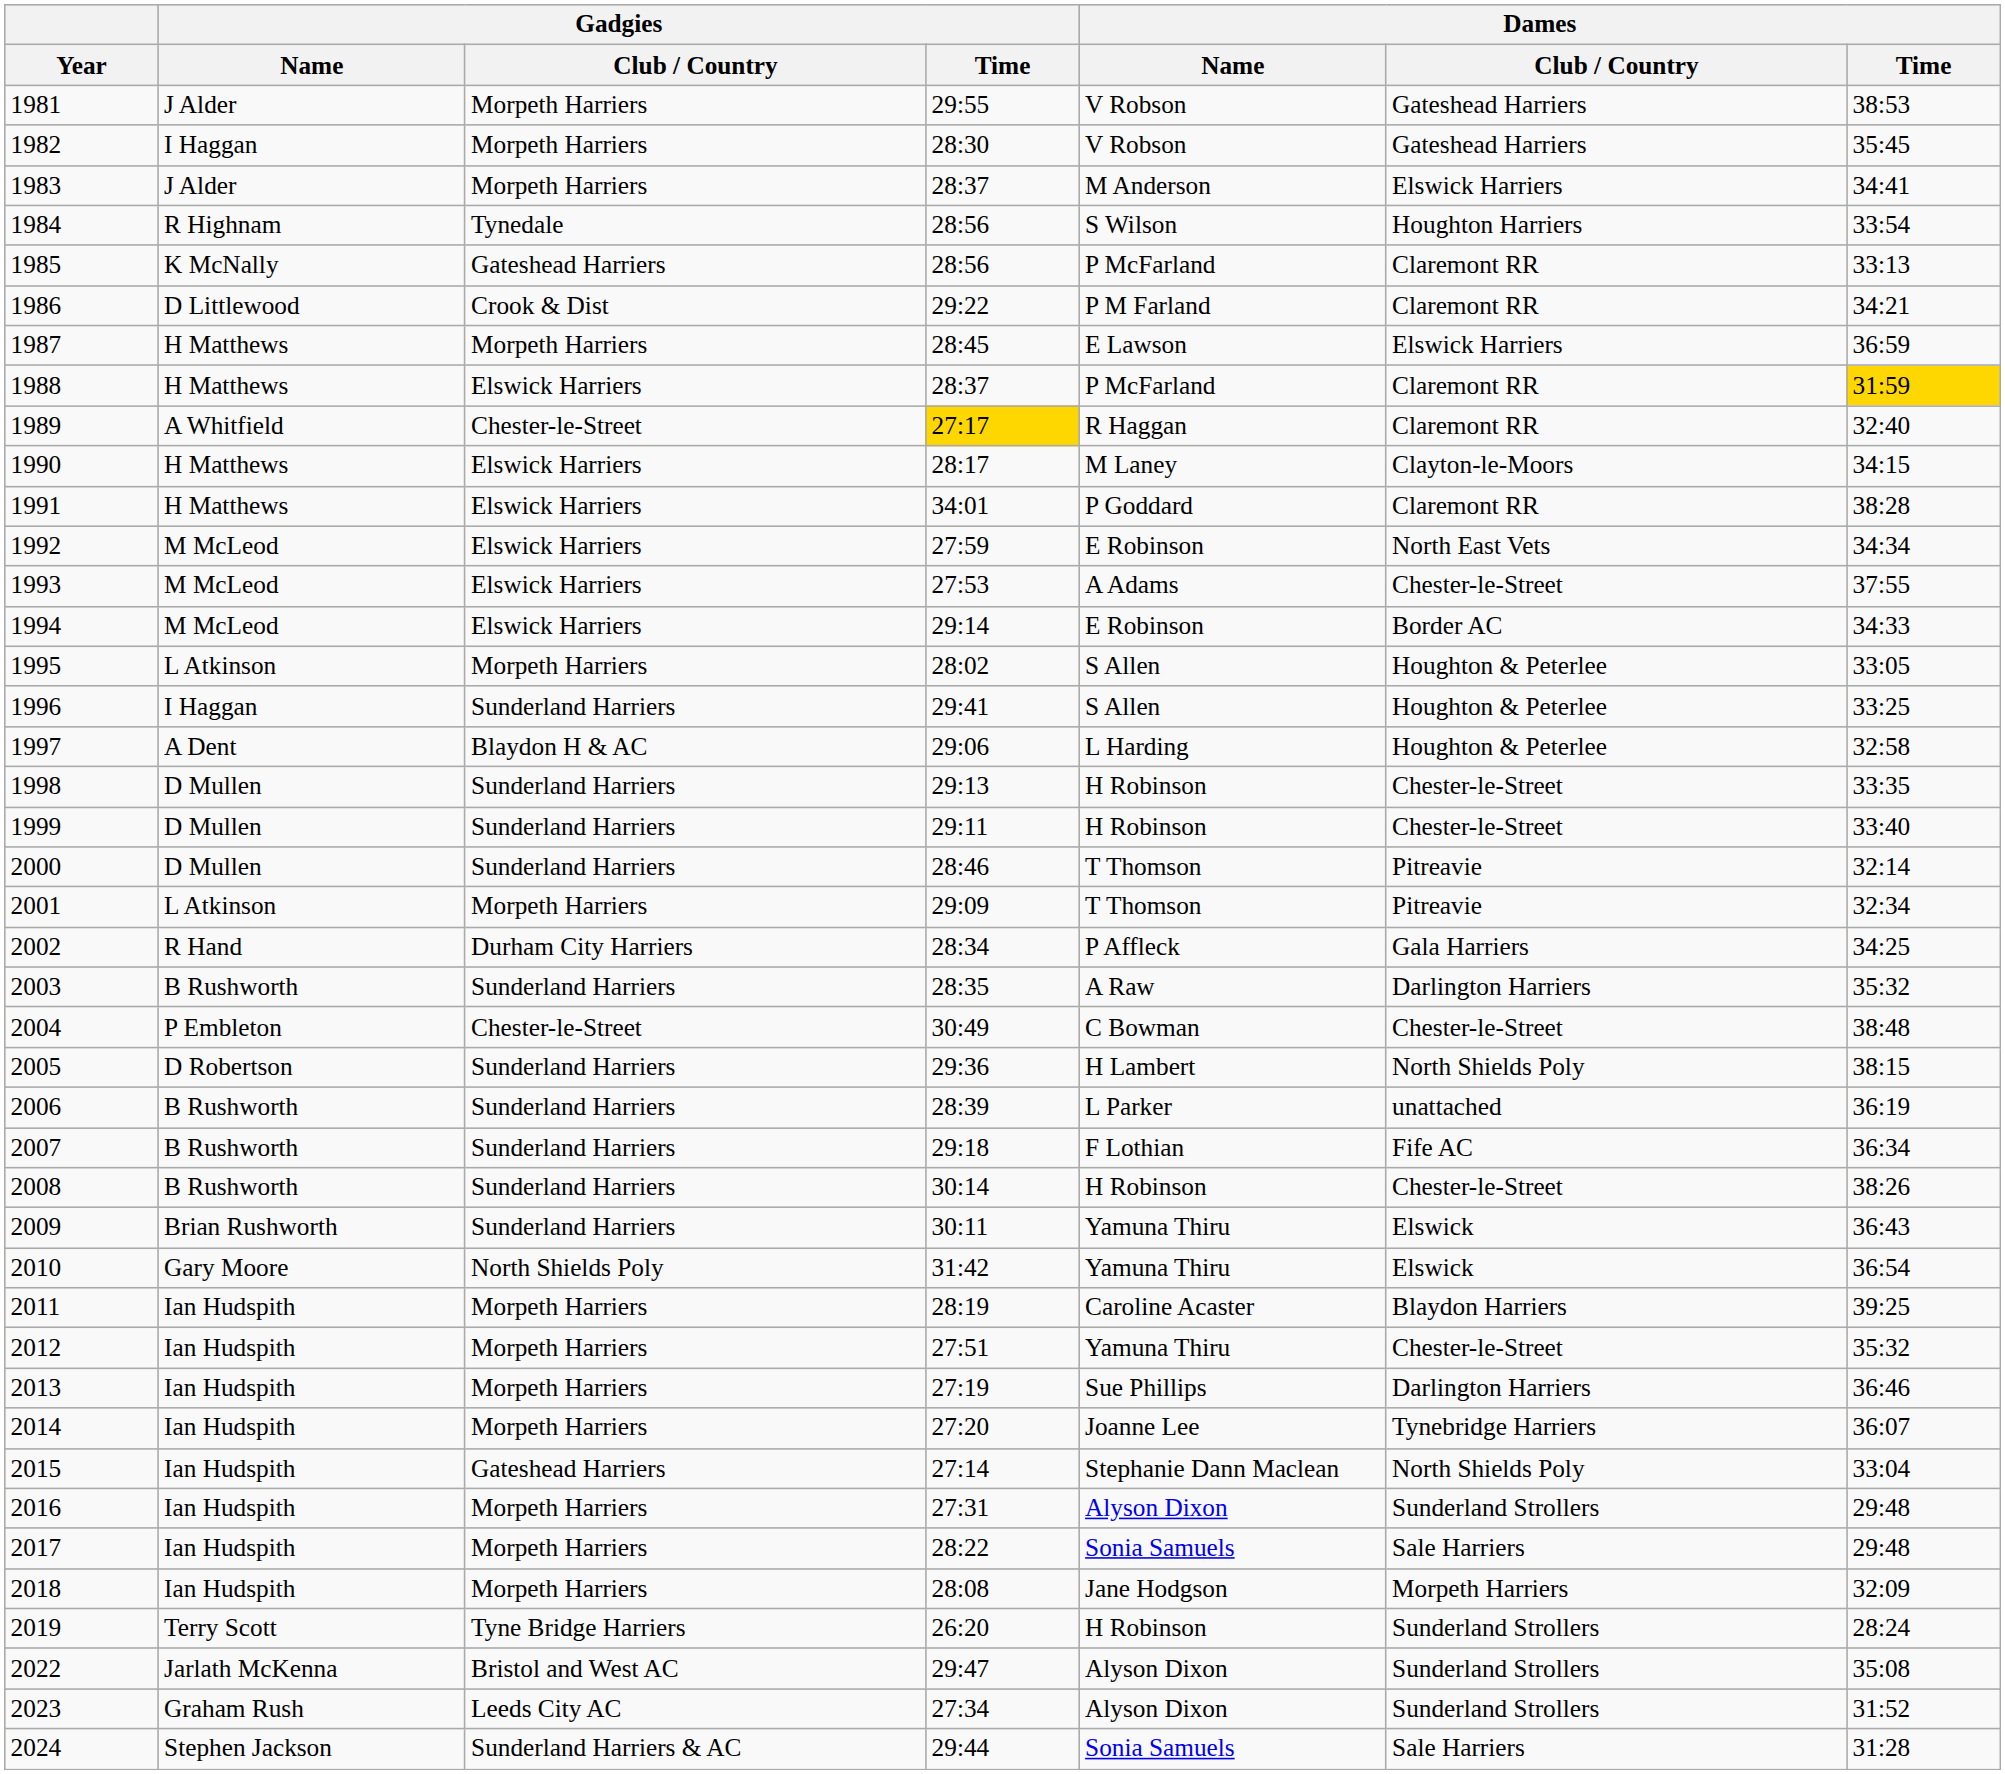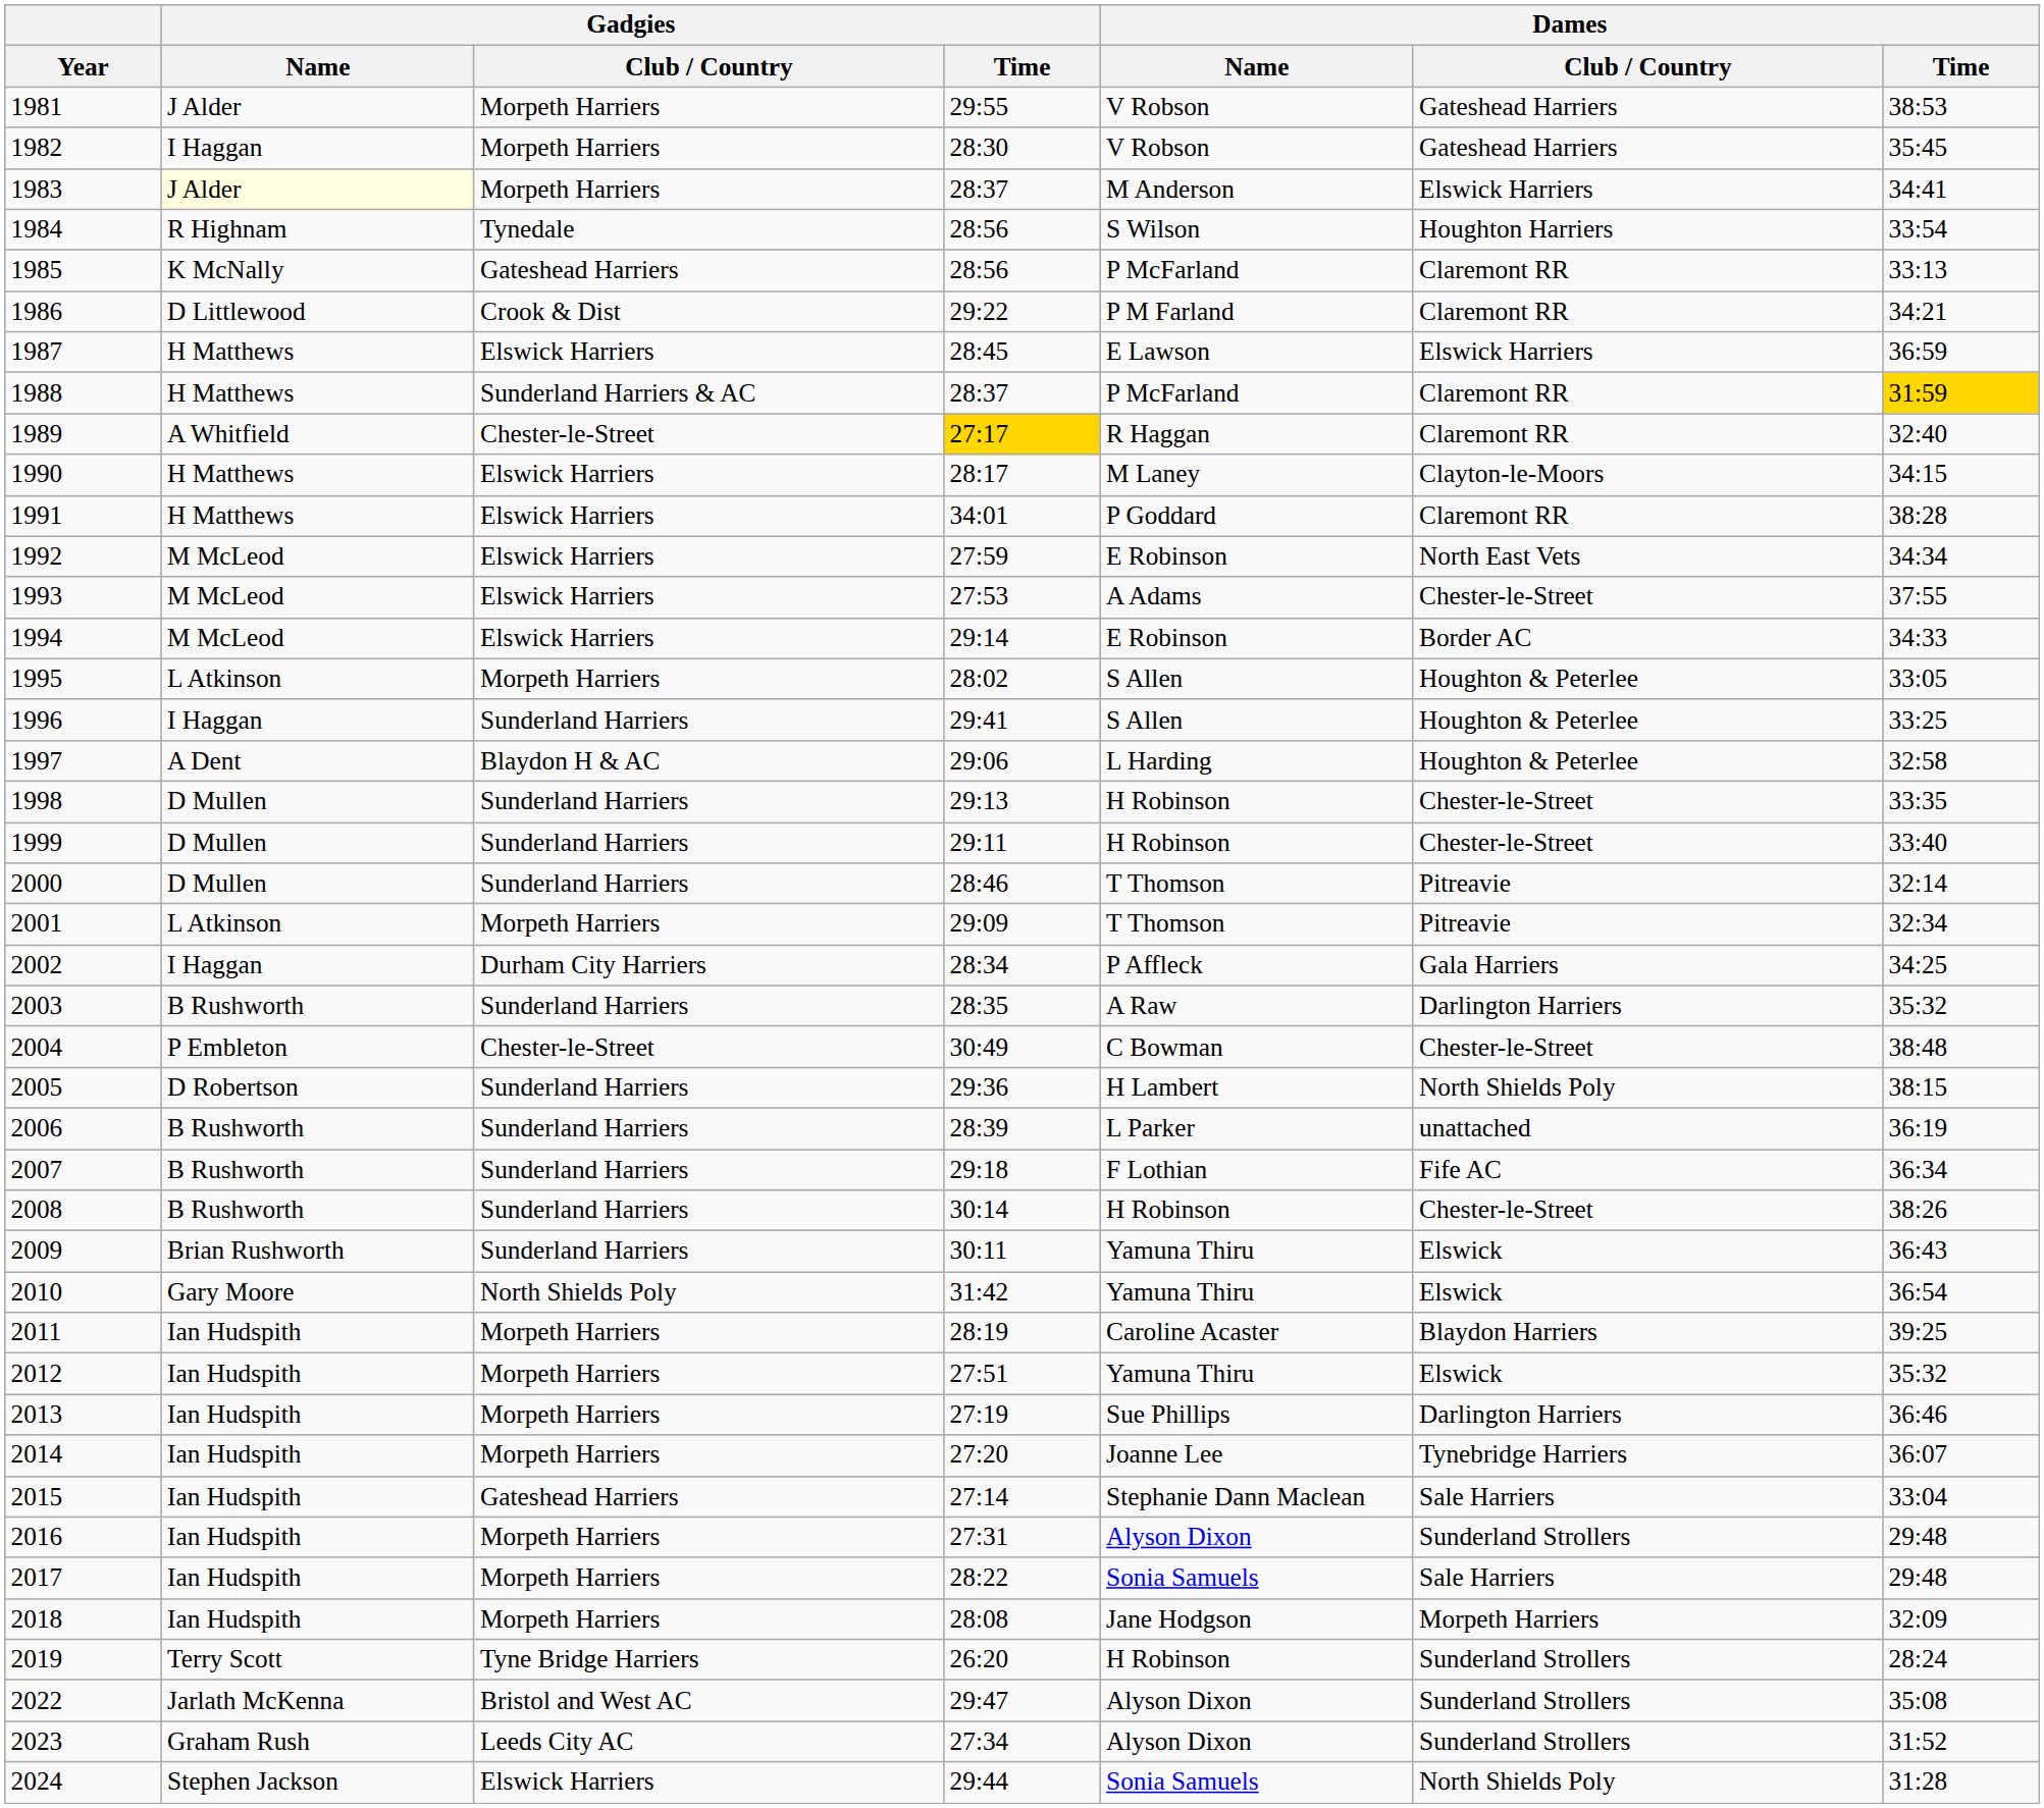 <table class="wikitable sortable" width="100%">
 <tr>
 <th colspan=1></th>
 <th colspan=3>Gadgies</th>
 <th colspan=3>Dames</th>
 </tr>
 <tr>
 <th width="5%">Year</th>
 <th width="10%">Name</th>
 <th width="15%">Club / Country</th>
 <th width="5%">Time</th>
 <th width="10%">Name</th>
 <th width="15%">Club / Country</th>
 <th width="5%">Time</th>
 </tr>
 <tr>
 <td>1981</td>
 <td>J Alder</td>
 <td>Morpeth Harriers</td>
 <td>29:55</td>
 <td>V Robson</td>
 <td>Gateshead Harriers</td>
 <td>38:53</td>
 </tr>
 <tr>
 <td>1982</td>
 <td>I Haggan</td>
 <td>Morpeth Harriers</td>
 <td>28:30</td>
 <td>V Robson</td>
 <td>Gateshead Harriers</td>
 <td>35:45</td>
 </tr>
 <tr>
 <td>1983</td>
-<td>J Alder</td>
+<td style="background: lightyellow;">J Alder</td>
 <td>Morpeth Harriers</td>
 <td>28:37</td>
 <td>M Anderson</td>
 <td>Elswick Harriers</td>
 <td>34:41</td>
 </tr>
 <tr>
 <td>1984</td>
 <td>R Highnam</td>
 <td>Tynedale</td>
 <td>28:56</td>
 <td>S Wilson</td>
 <td>Houghton Harriers</td>
 <td>33:54</td>
 </tr>
 <tr>
 <td>1985</td>
 <td>K McNally</td>
 <td>Gateshead Harriers</td>
 <td>28:56</td>
 <td>P McFarland</td>
 <td>Claremont RR</td>
 <td>33:13</td>
 </tr>
 <tr>
 <td>1986</td>
 <td>D Littlewood</td>
 <td>Crook & Dist</td>
 <td>29:22</td>
 <td>P M Farland</td>
 <td>Claremont RR</td>
 <td>34:21</td>
 </tr>
 <tr>
 <td>1987</td>
 <td>H Matthews</td>
-<td>Morpeth Harriers</td>
+<td>Elswick Harriers</td>
 <td>28:45</td>
 <td>E Lawson</td>
 <td>Elswick Harriers</td>
 <td>36:59</td>
 </tr>
 <tr>
 <td>1988</td>
 <td>H Matthews</td>
-<td>Elswick Harriers</td>
+<td>Sunderland Harriers & AC</td>
 <td>28:37</td>
 <td>P McFarland</td>
 <td>Claremont RR</td>
 <td bgcolor="gold">31:59</td>
 </tr>
 <tr>
 <td>1989</td>
 <td>A Whitfield</td>
 <td>Chester-le-Street</td>
 <td bgcolor="gold">27:17</td>
 <td>R Haggan</td>
 <td>Claremont RR</td>
 <td>32:40</td>
 </tr>
 <tr>
 <td>1990</td>
 <td>H Matthews</td>
 <td>Elswick Harriers</td>
 <td>28:17</td>
 <td>M Laney</td>
 <td>Clayton-le-Moors</td>
 <td>34:15</td>
 </tr>
 <tr>
 <td>1991</td>
 <td>H Matthews</td>
 <td>Elswick Harriers</td>
 <td>34:01</td>
 <td>P Goddard</td>
 <td>Claremont RR</td>
 <td>38:28</td>
 </tr>
 <tr>
 <td>1992</td>
 <td>M McLeod</td>
 <td>Elswick Harriers</td>
 <td>27:59</td>
 <td>E Robinson</td>
 <td>North East Vets</td>
 <td>34:34</td>
 </tr>
 <tr>
 <td>1993</td>
 <td>M McLeod</td>
 <td>Elswick Harriers</td>
 <td>27:53</td>
 <td>A Adams</td>
 <td>Chester-le-Street</td>
 <td>37:55</td>
 </tr>
 <tr>
 <td>1994</td>
 <td>M McLeod</td>
 <td>Elswick Harriers</td>
 <td>29:14</td>
 <td>E Robinson</td>
 <td>Border AC</td>
 <td>34:33</td>
 </tr>
 <tr>
 <td>1995</td>
 <td>L Atkinson</td>
 <td>Morpeth Harriers</td>
 <td>28:02</td>
 <td>S Allen</td>
 <td>Houghton & Peterlee</td>
 <td>33:05</td>
 </tr>
 <tr>
 <td>1996</td>
 <td>I Haggan</td>
 <td>Sunderland Harriers</td>
 <td>29:41</td>
 <td>S Allen</td>
 <td>Houghton & Peterlee</td>
 <td>33:25</td>
 </tr>
 <tr>
 <td>1997</td>
 <td>A Dent</td>
 <td>Blaydon H & AC</td>
 <td>29:06</td>
 <td>L Harding</td>
 <td>Houghton & Peterlee</td>
 <td>32:58</td>
 </tr>
 <tr>
 <td>1998</td>
 <td>D Mullen</td>
 <td>Sunderland Harriers</td>
 <td>29:13</td>
 <td>H Robinson</td>
 <td>Chester-le-Street</td>
 <td>33:35</td>
 </tr>
 <tr>
 <td>1999</td>
 <td>D Mullen</td>
 <td>Sunderland Harriers</td>
 <td>29:11</td>
 <td>H Robinson</td>
 <td>Chester-le-Street</td>
 <td>33:40</td>
 </tr>
 <tr>
 <td>2000</td>
 <td>D Mullen</td>
 <td>Sunderland Harriers</td>
 <td>28:46</td>
 <td>T Thomson</td>
 <td>Pitreavie</td>
 <td>32:14</td>
 </tr>
 <tr>
 <td>2001</td>
 <td>L Atkinson</td>
 <td>Morpeth Harriers</td>
 <td>29:09</td>
 <td>T Thomson</td>
 <td>Pitreavie</td>
 <td>32:34</td>
 </tr>
 <tr>
 <td>2002</td>
-<td>R Hand</td>
+<td>I Haggan</td>
 <td>Durham City Harriers</td>
 <td>28:34</td>
 <td>P Affleck</td>
 <td>Gala Harriers</td>
 <td>34:25</td>
 </tr>
 <tr>
 <td>2003</td>
 <td>B Rushworth</td>
 <td>Sunderland Harriers</td>
 <td>28:35</td>
 <td>A Raw</td>
 <td>Darlington Harriers</td>
 <td>35:32</td>
 </tr>
 <tr>
 <td>2004</td>
 <td>P Embleton</td>
 <td>Chester-le-Street</td>
 <td>30:49</td>
 <td>C Bowman</td>
 <td>Chester-le-Street</td>
 <td>38:48</td>
 </tr>
 <tr>
 <td>2005</td>
 <td>D Robertson</td>
 <td>Sunderland Harriers</td>
 <td>29:36</td>
 <td>H Lambert</td>
 <td>North Shields Poly</td>
 <td>38:15</td>
 </tr>
 <tr>
 <td>2006</td>
 <td>B Rushworth</td>
 <td>Sunderland Harriers</td>
 <td>28:39</td>
 <td>L Parker</td>
 <td>unattached</td>
 <td>36:19</td>
 </tr>
 <tr>
 <td>2007</td>
 <td>B Rushworth</td>
 <td>Sunderland Harriers</td>
 <td>29:18</td>
 <td>F Lothian</td>
 <td>Fife AC</td>
 <td>36:34</td>
 </tr>
 <tr>
 <td>2008</td>
 <td>B Rushworth</td>
 <td>Sunderland Harriers</td>
 <td>30:14</td>
 <td>H Robinson</td>
 <td>Chester-le-Street</td>
 <td>38:26</td>
 </tr>
 <tr>
 <td>2009</td>
 <td>Brian Rushworth</td>
 <td>Sunderland Harriers</td>
 <td>30:11</td>
 <td>Yamuna Thiru</td>
 <td>Elswick</td>
 <td>36:43</td>
 </tr>
 <tr>
 <td>2010</td>
 <td>Gary Moore</td>
 <td>North Shields Poly</td>
 <td>31:42</td>
 <td>Yamuna Thiru</td>
 <td>Elswick</td>
 <td>36:54</td>
 </tr>
 <tr>
 <td>2011</td>
 <td>Ian Hudspith</td>
 <td>Morpeth Harriers</td>
 <td>28:19</td>
 <td>Caroline Acaster</td>
 <td>Blaydon Harriers</td>
 <td>39:25</td>
 </tr>
 <tr>
 <td>2012</td>
 <td>Ian Hudspith</td>
 <td>Morpeth Harriers</td>
 <td>27:51</td>
 <td>Yamuna Thiru</td>
-<td>Chester-le-Street</td>
+<td>Elswick</td>
 <td>35:32</td>
 </tr>
 <tr>
 <td>2013</td>
 <td>Ian Hudspith</td>
 <td>Morpeth Harriers</td>
 <td>27:19</td>
 <td>Sue Phillips</td>
 <td>Darlington Harriers</td>
 <td>36:46</td>
 </tr>
 <tr>
 <td>2014</td>
 <td>Ian Hudspith</td>
 <td>Morpeth Harriers</td>
 <td>27:20</td>
 <td>Joanne Lee</td>
 <td>Tynebridge Harriers</td>
 <td>36:07</td>
 </tr>
 <tr>
 <td>2015</td>
 <td>Ian Hudspith</td>
 <td>Gateshead Harriers</td>
 <td>27:14</td>
 <td>Stephanie Dann Maclean</td>
-<td>North Shields Poly</td>
+<td>Sale Harriers</td>
 <td>33:04</td>
 </tr>
 <tr>
 <td>2016</td>
 <td>Ian Hudspith</td>
 <td>Morpeth Harriers</td>
 <td>27:31</td>
 <td><a href='#'>Alyson Dixon</a></td>
 <td>Sunderland Strollers</td>
 <td>29:48</td>
 </tr>
 <tr>
 <td>2017</td>
 <td>Ian Hudspith</td>
 <td>Morpeth Harriers</td>
 <td>28:22</td>
 <td><a href='#'>Sonia Samuels</a></td>
 <td>Sale Harriers</td>
 <td>29:48</td>
 </tr>
 <tr>
 <td>2018</td>
 <td>Ian Hudspith</td>
 <td>Morpeth Harriers</td>
 <td>28:08</td>
 <td>Jane Hodgson</td>
 <td>Morpeth Harriers</td>
 <td>32:09</td>
 </tr>
 <tr>
 <td>2019</td>
 <td>Terry Scott</td>
 <td>Tyne Bridge Harriers</td>
 <td>26:20</td>
 <td>H Robinson</td>
 <td>Sunderland Strollers</td>
 <td>28:24</td>
 </tr>
 <tr>
 <td>2022</td>
 <td>Jarlath McKenna</td>
 <td>Bristol and West AC</td>
 <td>29:47</td>
 <td>Alyson Dixon</td>
 <td>Sunderland Strollers</td>
 <td>35:08</td>
 </tr>
 <tr>
 <td>2023</td>
 <td>Graham Rush</td>
 <td>Leeds City AC</td>
 <td>27:34</td>
 <td>Alyson Dixon</td>
 <td>Sunderland Strollers</td>
 <td>31:52</td>
 </tr>
 <tr>
 <td>2024</td>
 <td>Stephen Jackson</td>
-<td>Sunderland Harriers & AC</td>
+<td>Elswick Harriers</td>
 <td>29:44</td>
 <td><a href='#'>Sonia Samuels</a></td>
-<td>Sale Harriers</td>
+<td>North Shields Poly</td>
 <td>31:28</td>
 </tr>
 </table>
